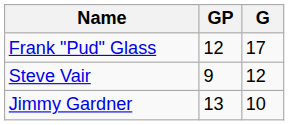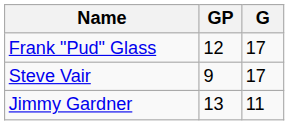 <table class="wikitable">
 <tr>
 <th width=165>Name</th>
 <th width=30>GP</th>
 <th width=30>G</th>
 </tr>
 <tr>
 <td><a href='#'>Frank "Pud" Glass</a></td>
 <td>12</td>
 <td>17</td>
 </tr>
 <tr>
 <td><a href='#'>Steve Vair</a></td>
 <td>9</td>
-<td>12</td>
+<td>17</td>
 </tr>
 <tr>
 <td><a href='#'>Jimmy Gardner</a></td>
 <td>13</td>
-<td>10</td>
+<td>11</td>
 </tr>
 </table>
